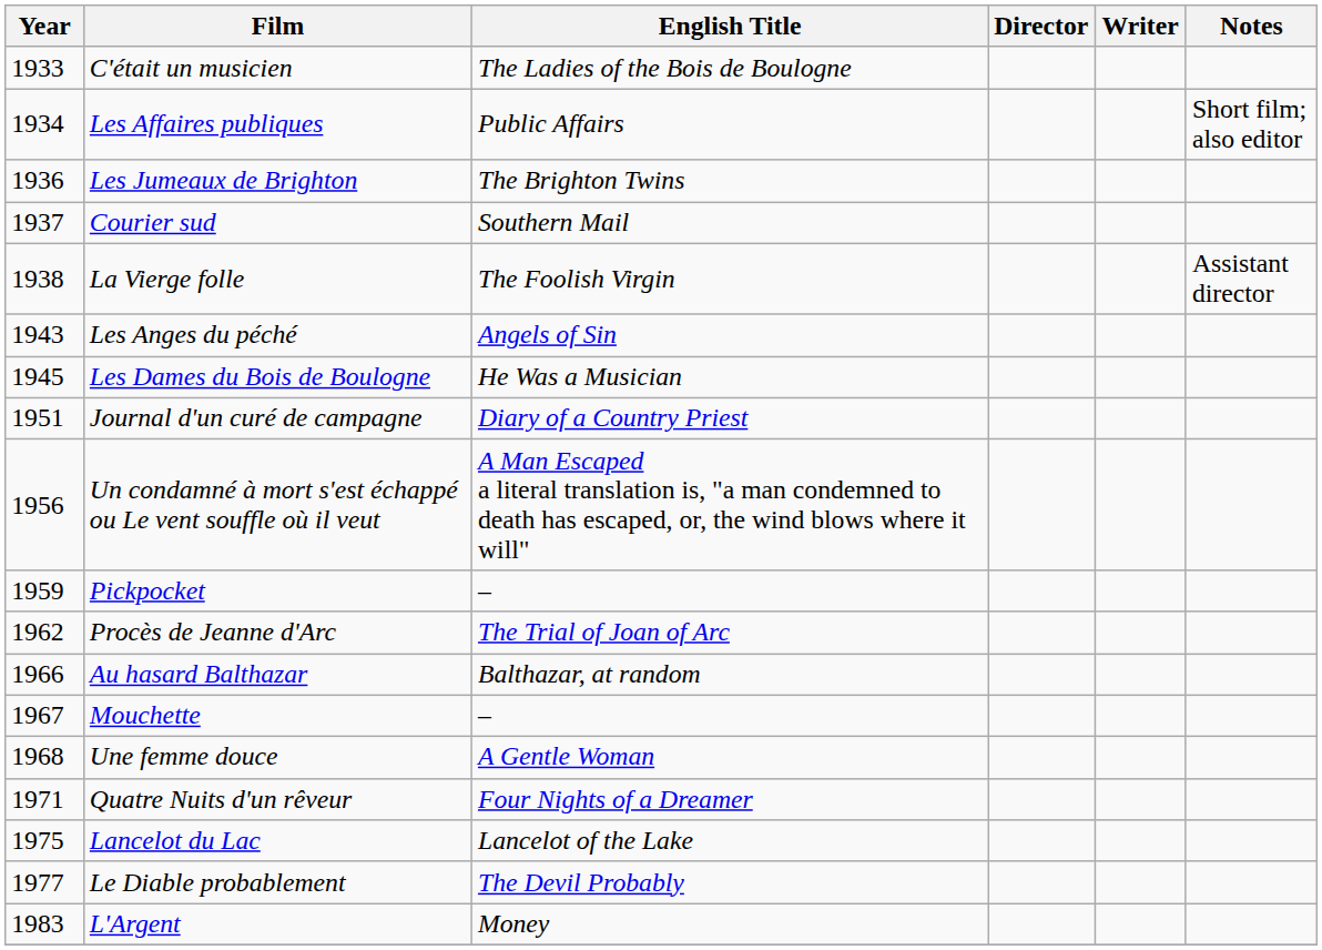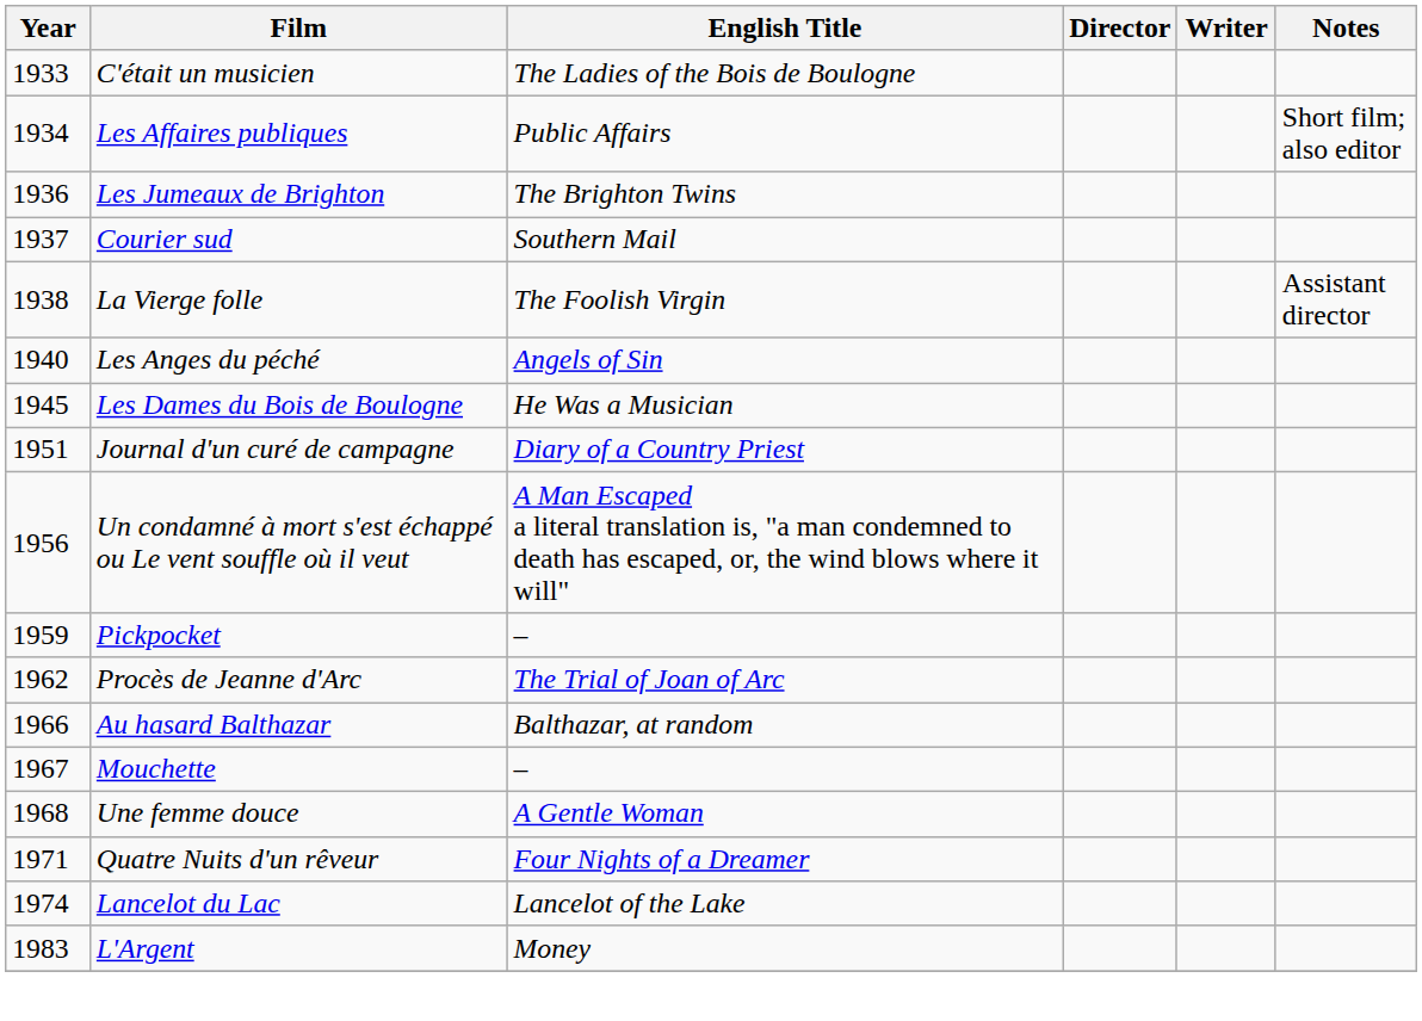 <table class="wikitable" style="width: 800px;">
 <tr>
 <th scope="row" style="width: 6%;">Year</th>
 <th scope="row" style="width: 30%;">Film</th>
 <th scope="row" style="width: 40%;">English Title</th>
 <th scope="row" style="width: 7%;">Director</th>
 <th scope="row" style="width: 7%;">Writer</th>
 <th scope="row" style="width: 10%;">Notes</th>
 </tr>
 <tr>
 <td>1933</td>
 <td><em>C'était un musicien</em></td>
 <td><em>The Ladies of the Bois de Boulogne</em></td>
 <td></td>
 <td></td>
 <td></td>
 </tr>
 <tr>
 <td>1934</td>
 <td><em><a href='#'>Les Affaires publiques</a></em></td>
 <td><em>Public Affairs</em></td>
 <td></td>
 <td></td>
 <td>Short film; also editor</td>
 </tr>
 <tr>
 <td>1936</td>
 <td><em><a href='#'>Les Jumeaux de Brighton</a></em></td>
 <td><em>The Brighton Twins</em></td>
 <td></td>
 <td></td>
 <td></td>
 </tr>
 <tr>
 <td>1937</td>
 <td><em><a href='#'>Courier sud</a></em></td>
 <td><em>Southern Mail</em></td>
 <td></td>
 <td></td>
 <td></td>
 </tr>
 <tr>
 <td>1938</td>
 <td><em>La Vierge folle</em></td>
 <td><em>The Foolish Virgin</em></td>
 <td></td>
 <td></td>
 <td>Assistant director</td>
 </tr>
 <tr>
-<td>1943</td>
+<td>1940</td>
 <td><em>Les Anges du péché</em></td>
 <td><em><a href='#'>Angels of Sin</a></em></td>
 <td></td>
 <td></td>
 <td></td>
 </tr>
 <tr>
 <td>1945</td>
 <td><em><a href='#'>Les Dames du Bois de Boulogne</a></em></td>
 <td><em>He Was a Musician</em></td>
 <td></td>
 <td></td>
 <td></td>
 </tr>
 <tr>
 <td>1951</td>
 <td><em>Journal d'un curé de campagne</em></td>
 <td><em><a href='#'>Diary of a Country Priest</a></em></td>
 <td></td>
 <td></td>
 <td></td>
 </tr>
 <tr>
 <td>1956</td>
 <td><em>Un condamné à mort s'est échappé ou Le vent souffle où il veut</em></td>
 <td><em><a href='#'>A Man Escaped</a></em><br>a literal translation is, "a man condemned to death has escaped, or, the wind blows where it will"</td>
 <td></td>
 <td></td>
 <td></td>
 </tr>
 <tr>
 <td>1959</td>
 <td><em><a href='#'>Pickpocket</a></em></td>
 <td>–</td>
 <td></td>
 <td></td>
 <td></td>
 </tr>
 <tr>
 <td>1962</td>
 <td><em>Procès de Jeanne d'Arc</em></td>
 <td><em><a href='#'>The Trial of Joan of Arc</a></em></td>
 <td></td>
 <td></td>
 <td></td>
 </tr>
 <tr>
 <td>1966</td>
 <td><em><a href='#'>Au hasard Balthazar</a></em></td>
 <td><em>Balthazar, at random</em></td>
 <td></td>
 <td></td>
 <td></td>
 </tr>
 <tr>
 <td>1967</td>
 <td><em><a href='#'>Mouchette</a></em></td>
 <td>–</td>
 <td></td>
 <td></td>
 <td></td>
 </tr>
 <tr>
 <td>1968</td>
 <td><em>Une femme douce</em></td>
 <td><em><a href='#'>A Gentle Woman</a></em></td>
 <td></td>
 <td></td>
 <td></td>
 </tr>
 <tr>
 <td>1971</td>
 <td><em>Quatre Nuits d'un rêveur</em></td>
 <td><em><a href='#'>Four Nights of a Dreamer</a></em></td>
 <td></td>
 <td></td>
 <td></td>
 </tr>
 <tr>
-<td>1975</td>
+<td>1974</td>
 <td><em><a href='#'>Lancelot du Lac</a></em></td>
 <td><em>Lancelot of the Lake</em></td>
-<td></td>
-<td></td>
-<td></td>
-</tr>
-<tr>
-<td>1977</td>
-<td><em>Le Diable probablement</em></td>
-<td><em><a href='#'>The Devil Probably</a></em></td>
 <td></td>
 <td></td>
 <td></td>
 </tr>
 <tr>
 <td>1983</td>
 <td><em><a href='#'>L'Argent</a></em></td>
 <td><em>Money</em></td>
 <td></td>
 <td></td>
 <td></td>
 </tr>
 <tr>
 </tr>
 </table>
